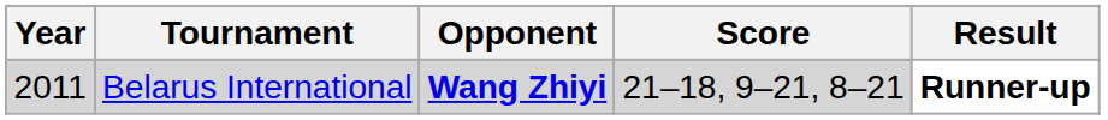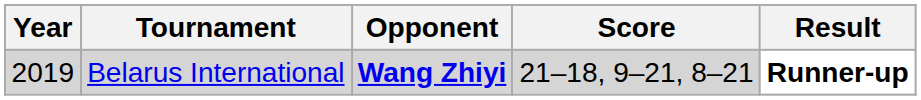 <table class="sortable wikitable" style="font-size: 90%;">
 <tr>
 <th>Year</th>
 <th>Tournament</th>
 <th>Opponent</th>
 <th>Score</th>
 <th>Result</th>
 </tr>
 <tr style="background:#D5D5D5">
-<td align="center">2011</td>
+<td align="center">2019</td>
 <td align="left"><a href='#'>Belarus International</a></td>
 <td align="left"><strong> <a href='#'>Wang Zhiyi</a></strong></td>
 <td align="left">21–18, 9–21, 8–21</td>
 <td style="text-align:left; background:white"> <strong>Runner-up</strong></td>
 </tr>
 </table>
